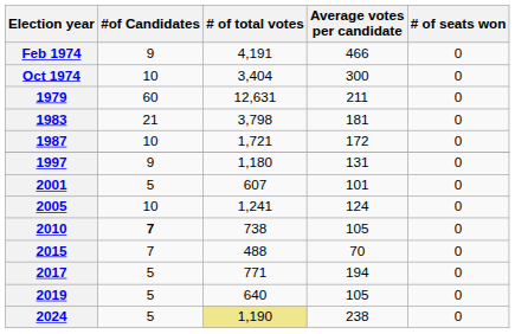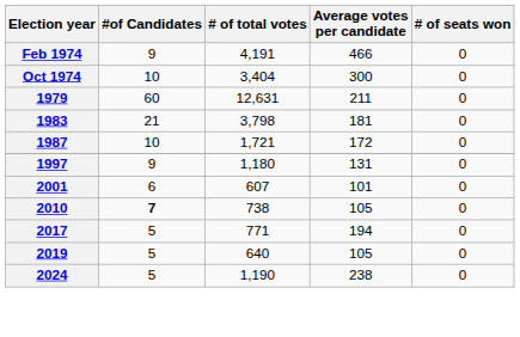 <table class="wikitable">
 <tr>
 <th>Election year</th>
 <th>#of Candidates</th>
 <th># of total votes</th>
 <th>Average votes<br>per candidate</th>
 <th># of seats won</th>
 </tr>
 <tr>
 <th><a href='#'>Feb 1974</a></th>
 <td style="text-align:center;">9</td>
 <td style="text-align:center;">4,191</td>
 <td style="text-align:center;">466</td>
 <td style="text-align:center;">0</td>
 </tr>
 <tr>
 <th><a href='#'>Oct 1974</a></th>
 <td style="text-align:center;">10</td>
 <td style="text-align:center;">3,404 </td>
 <td style="text-align:center;">300</td>
 <td style="text-align:center;">0 </td>
 </tr>
 <tr>
 <th><a href='#'>1979</a></th>
 <td style="text-align:center;">60</td>
 <td style="text-align:center;">12,631 </td>
 <td style="text-align:center;">211</td>
 <td style="text-align:center;">0 </td>
 </tr>
 <tr>
 <th><a href='#'>1983</a></th>
 <td style="text-align:center;">21</td>
 <td style="text-align:center;">3,798 </td>
 <td style="text-align:center;">181</td>
 <td style="text-align:center;">0 </td>
 </tr>
 <tr>
 <th><a href='#'>1987</a></th>
 <td style="text-align:center;">10</td>
 <td style="text-align:center;">1,721 </td>
 <td style="text-align:center;">172</td>
 <td style="text-align:center;">0 </td>
 </tr>
 <tr>
 </tr>
 <tr>
 <th><a href='#'>1997</a></th>
 <td style="text-align:center;">9</td>
 <td style="text-align:center;">1,180 </td>
 <td style="text-align:center;">131</td>
 <td style="text-align:center;">0 </td>
 </tr>
 <tr>
 <th><a href='#'>2001</a></th>
-<td style="text-align:center;">5</td>
+<td style="text-align:center;">6</td>
 <td style="text-align:center;">607</td>
 <td style="text-align:center;">101</td>
-<td style="text-align:center;">0 </td>
-</tr>
-<tr>
-<th><a href='#'>2005</a></th>
-<td style="text-align:center;">10</td>
-<td style="text-align:center;">1,241 </td>
-<td style="text-align:center;">124</td>
 <td style="text-align:center;">0 </td>
 </tr>
 <tr>
 <th><a href='#'>2010</a></th>
 <td style="text-align:center;"><strong>7</strong></td>
 <td style="text-align:center;">738 </td>
 <td style="text-align:center;">105</td>
-<td style="text-align:center;">0 </td>
-</tr>
-<tr>
-<th><a href='#'>2015</a></th>
-<td style="text-align:center;">7</td>
-<td style="text-align:center;">488 </td>
-<td style="text-align:center;">70</td>
 <td style="text-align:center;">0 </td>
 </tr>
 <tr>
 <th><a href='#'>2017</a></th>
 <td style="text-align:center;">5</td>
 <td style="text-align:center;">771 </td>
 <td style="text-align:center;">194</td>
 <td style="text-align:center;">0 </td>
 </tr>
 <tr>
 <th><a href='#'>2019</a></th>
 <td style="text-align:center;">5</td>
 <td style="text-align:center;">640 </td>
 <td style="text-align:center;">105</td>
 <td style="text-align:center;">0 </td>
 </tr>
 <tr>
 <th><a href='#'>2024</a></th>
 <td style="text-align:center;">5</td>
-<td style="background: khaki; text-align:center;">1,190 </td>
+<td style="text-align:center;">1,190 </td>
 <td style="text-align:center;">238</td>
 <td style="text-align:center;">0 </td>
 </tr>
 </table>
